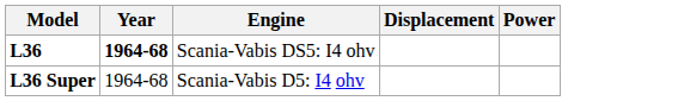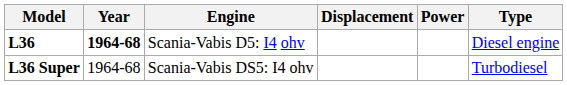 <table class="wikitable">
 <tr>
 <th>Model</th>
 <th>Year</th>
 <th>Engine</th>
 <th>Displacement</th>
 <th>Power</th>
+<th>Type</th>
 </tr>
 <tr style="background:#ffffff;">
 <td><strong>L36</strong></td>
 <td><strong>1964-68</strong></td>
-<td>Scania-Vabis DS5: I4 ohv</td>
+<td>Scania-Vabis D5: <a href='#'>I4</a> <a href='#'>ohv</a></td>
 <td></td>
 <td></td>
+<td><a href='#'>Diesel engine</a></td>
 </tr>
 <tr style="background:#ffffff;">
 <td><strong>L36 Super</strong></td>
 <td>1964-68</td>
-<td>Scania-Vabis D5: <a href='#'>I4</a> <a href='#'>ohv</a></td>
+<td>Scania-Vabis DS5: I4 ohv</td>
 <td></td>
 <td></td>
+<td><a href='#'>Turbodiesel</a></td>
 </tr>
 </table>
